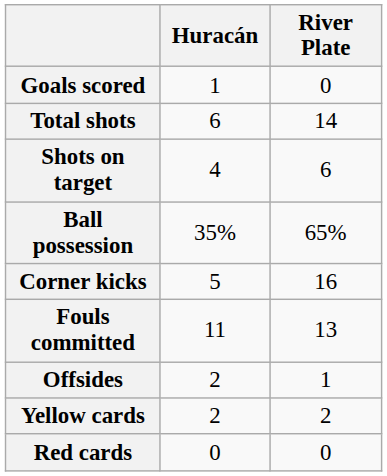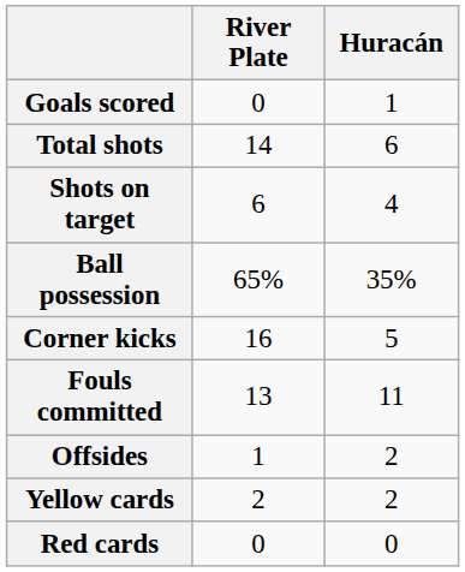 <table class="wikitable" style="text-align: center; margin: 0 auto;">
 <tr>
 <th scope="col" style="width:100px"></th>
+<th scope="col" style="width:70px">River Plate</th>
 <th scope="col" style="width:70px">Huracán</th>
-<th scope="col" style="width:70px">River Plate</th>
 </tr>
 <tr>
 <th scope=row>Goals scored</th>
+<td>0</td>
 <td>1</td>
-<td>0</td>
 </tr>
 <tr>
 <th scope=row>Total shots</th>
+<td>14</td>
 <td>6</td>
-<td>14</td>
 </tr>
 <tr>
 <th scope=row>Shots on target</th>
+<td>6</td>
 <td>4</td>
-<td>6</td>
 </tr>
 <tr>
 <th scope=row>Ball possession</th>
+<td>65%</td>
 <td>35%</td>
-<td>65%</td>
 </tr>
 <tr>
 <th scope=row>Corner kicks</th>
+<td>16</td>
 <td>5</td>
-<td>16</td>
 </tr>
 <tr>
 <th scope=row>Fouls committed</th>
+<td>13</td>
 <td>11</td>
-<td>13</td>
 </tr>
 <tr>
 <th scope=row>Offsides</th>
+<td>1</td>
 <td>2</td>
-<td>1</td>
 </tr>
 <tr>
 <th scope=row>Yellow cards</th>
 <td>2</td>
 <td>2</td>
 </tr>
 <tr>
 <th scope=row>Red cards</th>
 <td>0</td>
 <td>0</td>
 </tr>
 </table>
